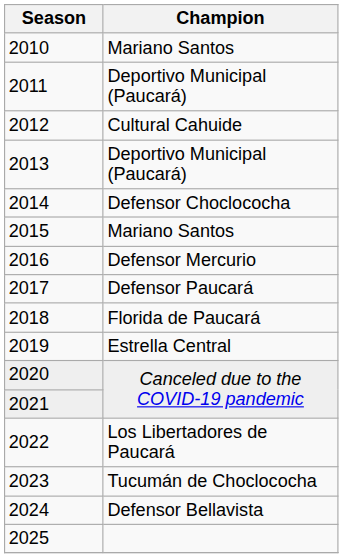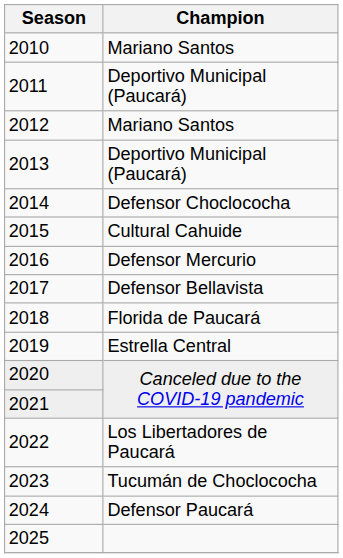 <table class="wikitable sortable">
 <tr>
 <th width=80px>Season</th>
 <th width=200px>Champion</th>
 </tr>
 <tr>
 <td>2010</td>
 <td>Mariano Santos</td>
 </tr>
 <tr>
 <td>2011</td>
 <td>Deportivo Municipal (Paucará)</td>
 </tr>
 <tr>
 <td>2012</td>
-<td>Cultural Cahuide</td>
+<td>Mariano Santos</td>
 </tr>
 <tr>
 <td>2013</td>
 <td>Deportivo Municipal (Paucará)</td>
 </tr>
 <tr>
 <td>2014</td>
 <td>Defensor Choclococha</td>
 </tr>
 <tr>
 <td>2015</td>
-<td>Mariano Santos</td>
+<td>Cultural Cahuide</td>
 </tr>
 <tr>
 <td>2016</td>
 <td>Defensor Mercurio</td>
 </tr>
 <tr>
 <td>2017</td>
-<td>Defensor Paucará</td>
+<td>Defensor Bellavista</td>
 </tr>
 <tr>
 <td>2018</td>
 <td>Florida de Paucará</td>
 </tr>
 <tr>
 <td>2019</td>
 <td>Estrella Central</td>
 </tr>
 <tr bgcolor=#efefef>
 <td>2020</td>
 <td rowspan=2 colspan="1" align=center><em>Canceled due to the <a href='#'>COVID-19 pandemic</a></em></td>
 </tr>
 <tr bgcolor=#efefef>
 <td>2021</td>
 </tr>
 <tr>
 <td>2022</td>
 <td>Los Libertadores de Paucará</td>
 </tr>
 <tr>
 <td>2023</td>
 <td>Tucumán de Choclococha</td>
 </tr>
 <tr>
 <td>2024</td>
-<td>Defensor Bellavista</td>
+<td>Defensor Paucará</td>
 </tr>
 <tr>
 <td>2025</td>
 <td></td>
 </tr>
 <tr>
 </tr>
 </table>
